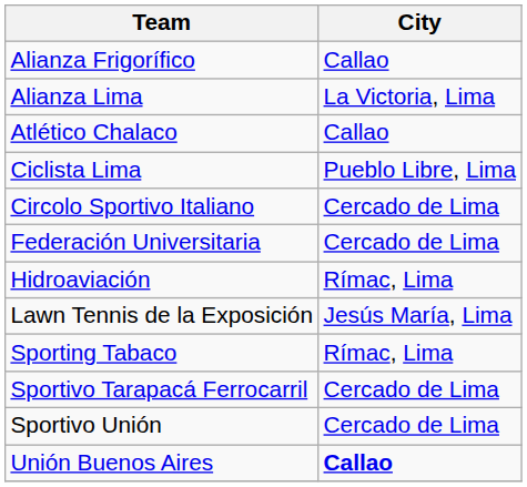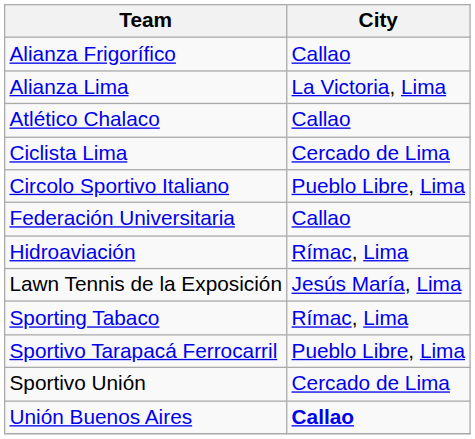 <table class="wikitable sortable">
 <tr>
 <th>Team</th>
 <th>City</th>
 </tr>
 <tr>
 <td><a href='#'>Alianza Frigorífico</a></td>
 <td><a href='#'>Callao</a></td>
 </tr>
 <tr>
 <td><a href='#'>Alianza Lima</a></td>
 <td><a href='#'>La Victoria</a>, <a href='#'>Lima</a></td>
 </tr>
 <tr>
 <td><a href='#'>Atlético Chalaco</a></td>
 <td><a href='#'>Callao</a></td>
 </tr>
 <tr>
 <td><a href='#'>Ciclista Lima</a></td>
+<td><a href='#'>Cercado de Lima</a></td>
+</tr>
+<tr>
+<td><a href='#'>Circolo Sportivo Italiano</a></td>
 <td><a href='#'>Pueblo Libre</a>, <a href='#'>Lima</a></td>
 </tr>
 <tr>
-<td><a href='#'>Circolo Sportivo Italiano</a></td>
-<td><a href='#'>Cercado de Lima</a></td>
-</tr>
-<tr>
 <td><a href='#'>Federación Universitaria</a></td>
-<td><a href='#'>Cercado de Lima</a></td>
+<td><a href='#'>Callao</a></td>
 </tr>
 <tr>
 <td><a href='#'>Hidroaviación</a></td>
 <td><a href='#'>Rímac</a>, <a href='#'>Lima</a></td>
 </tr>
 <tr>
 <td>Lawn Tennis de la Exposición</td>
 <td><a href='#'>Jesús María</a>, <a href='#'>Lima</a></td>
 </tr>
 <tr>
 <td><a href='#'>Sporting Tabaco</a></td>
 <td><a href='#'>Rímac</a>, <a href='#'>Lima</a></td>
 </tr>
 <tr>
 <td><a href='#'>Sportivo Tarapacá Ferrocarril</a></td>
-<td><a href='#'>Cercado de Lima</a></td>
+<td><a href='#'>Pueblo Libre</a>, <a href='#'>Lima</a></td>
 </tr>
 <tr>
 <td>Sportivo Unión</td>
 <td><a href='#'>Cercado de Lima</a></td>
 </tr>
 <tr>
 <td><a href='#'>Unión Buenos Aires</a></td>
 <td><strong><a href='#'>Callao</a></strong></td>
 </tr>
 <tr>
 </tr>
 </table>
